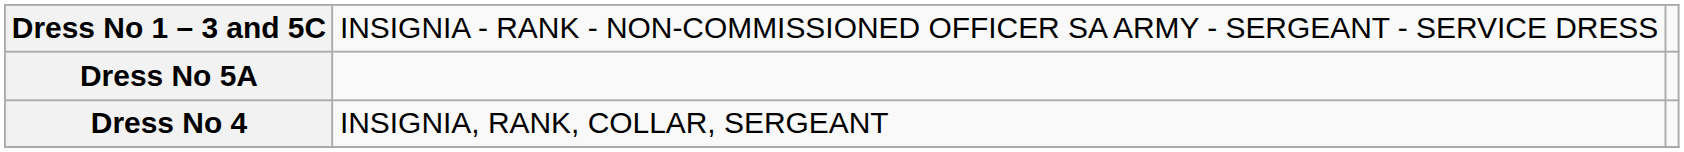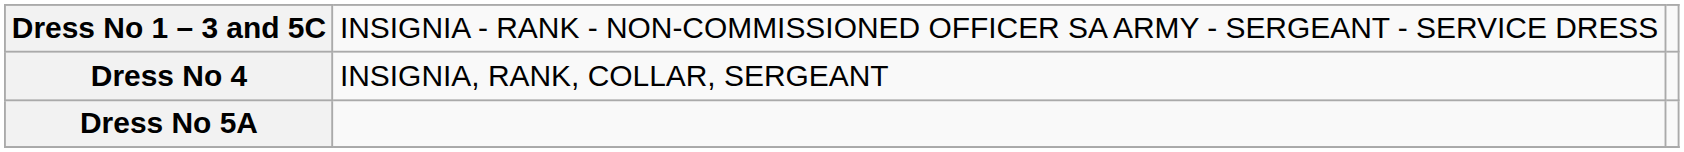 <table class=wikitable style="text-align: left;">
 <tr>
 <th>Dress No 1 – 3 and 5C</th>
 <td>INSIGNIA - RANK - NON-COMMISSIONED OFFICER SA ARMY - SERGEANT - SERVICE DRESS</td>
+<td></td>
+</tr>
+<tr>
+<th>Dress No 4</th>
+<td>INSIGNIA, RANK, COLLAR, SERGEANT</td>
 <td></td>
 </tr>
 <tr>
 <th>Dress No 5A</th>
 <td></td>
 <td></td>
 </tr>
 <tr>
-<th>Dress No 4</th>
-<td>INSIGNIA, RANK, COLLAR, SERGEANT</td>
-<td></td>
-</tr>
-<tr>
 </tr>
 </table>
